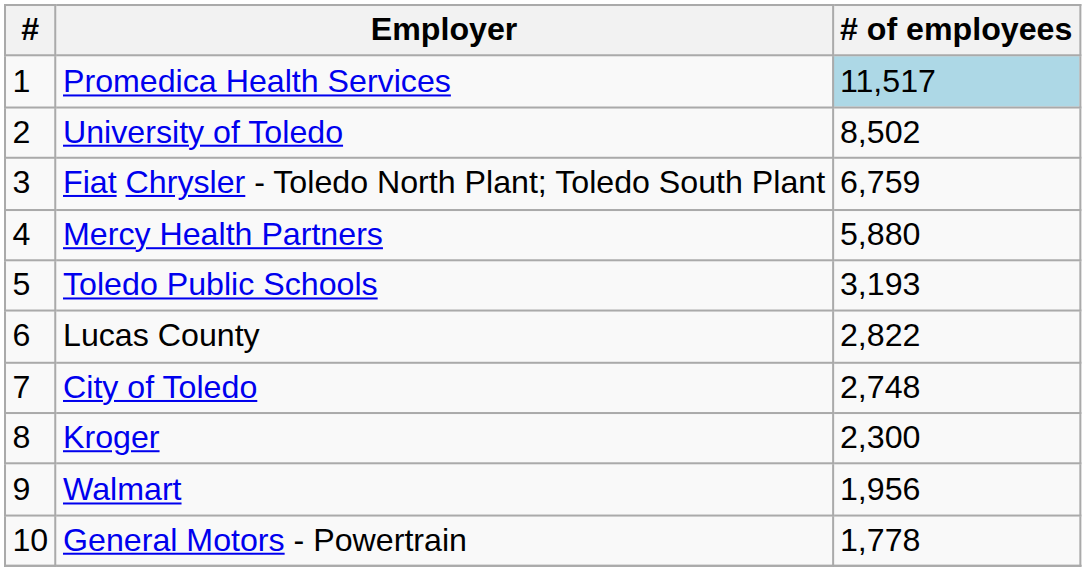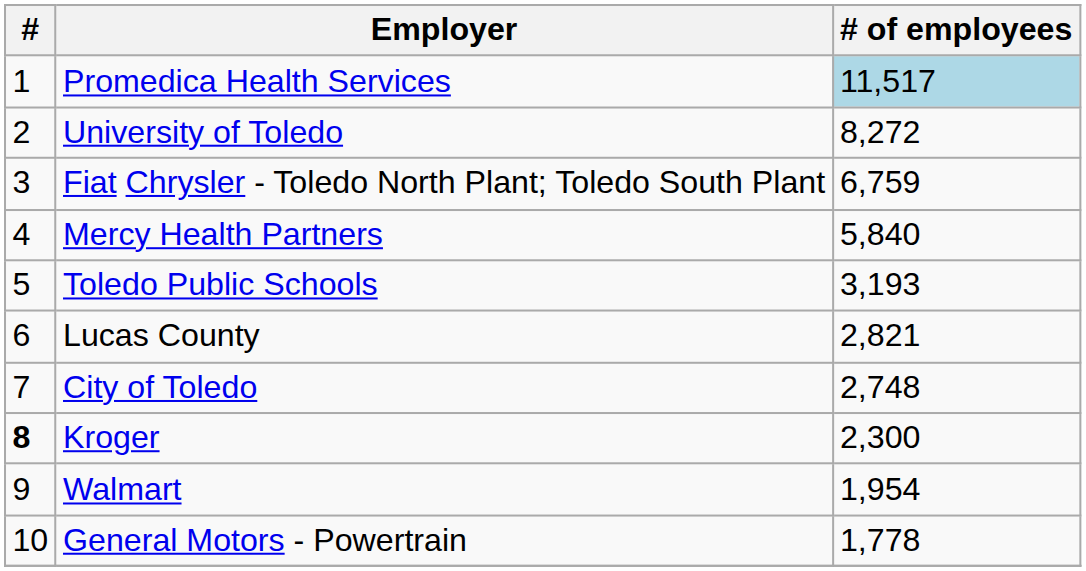 <table class="wikitable sortable">
 <tr>
 <th>#</th>
 <th>Employer</th>
 <th># of employees</th>
 </tr>
 <tr>
 <td>1</td>
 <td><a href='#'>Promedica Health Services</a></td>
 <td style="background: lightblue;">11,517</td>
 </tr>
 <tr>
 <td>2</td>
 <td><a href='#'>University of Toledo</a></td>
-<td>8,502</td>
+<td>8,272</td>
 </tr>
 <tr>
 <td>3</td>
 <td><a href='#'>Fiat</a> <a href='#'>Chrysler</a> - Toledo North Plant; Toledo South Plant</td>
 <td>6,759</td>
 </tr>
 <tr>
 <td>4</td>
 <td><a href='#'>Mercy Health Partners</a></td>
-<td>5,880</td>
+<td>5,840</td>
 </tr>
 <tr>
 <td>5</td>
 <td><a href='#'>Toledo Public Schools</a></td>
 <td>3,193</td>
 </tr>
 <tr>
 <td>6</td>
 <td>Lucas County</td>
-<td>2,822</td>
+<td>2,821</td>
 </tr>
 <tr>
 <td>7</td>
 <td><a href='#'>City of Toledo</a></td>
 <td>2,748</td>
 </tr>
 <tr>
-<td>8</td>
+<td><strong>8</strong></td>
 <td><a href='#'>Kroger</a></td>
 <td>2,300</td>
 </tr>
 <tr>
 <td>9</td>
 <td><a href='#'>Walmart</a></td>
-<td>1,956</td>
+<td>1,954</td>
 </tr>
 <tr>
 <td>10</td>
 <td><a href='#'>General Motors</a> - Powertrain</td>
 <td>1,778</td>
 </tr>
 <tr>
 </tr>
 </table>
